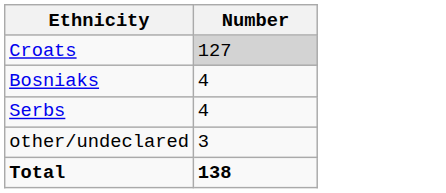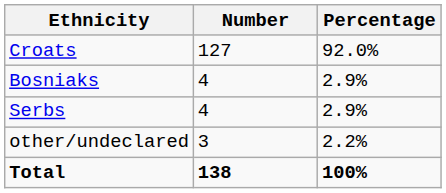 <table class="wikitable">
 <tr>
 <th width="100px">Ethnicity</th>
 <th width="80px">Number</th>
+<th width="80px">Percentage</th>
 </tr>
 <tr>
 <td><a href='#'>Croats</a></td>
-<td style="background: lightgrey;">127</td>
+<td>127</td>
+<td>92.0%</td>
 </tr>
 <tr>
 <td><a href='#'>Bosniaks</a></td>
 <td>4</td>
+<td>2.9%</td>
 </tr>
 <tr>
 <td><a href='#'>Serbs</a></td>
 <td>4</td>
+<td>2.9%</td>
 </tr>
 <tr>
 <td>other/undeclared</td>
 <td>3</td>
+<td>2.2%</td>
 </tr>
 <tr>
 <td><strong>Total</strong></td>
 <td><strong>138</strong></td>
+<td><strong>100%</strong></td>
 </tr>
 </table>
